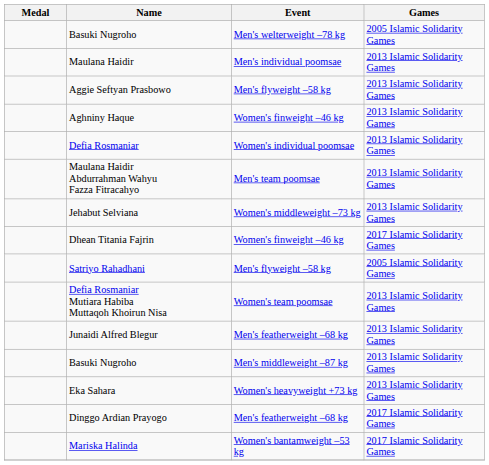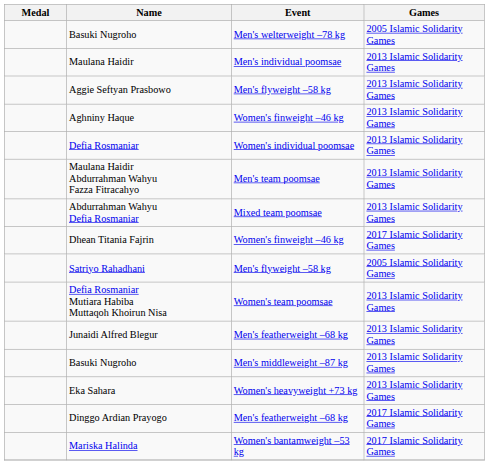 <table class="wikitable sortable" style="font-size:100%">
 <tr>
 <th width="90">Medal</th>
 <th width="250">Name</th>
 <th width="200">Event</th>
 <th width="180">Games</th>
 </tr>
 <tr>
 <td></td>
 <td>Basuki Nugroho</td>
 <td><a href='#'>Men's welterweight –78 kg</a></td>
 <td><a href='#'>2005 Islamic Solidarity Games</a></td>
 </tr>
 <tr>
 <td></td>
 <td>Maulana Haidir</td>
 <td><a href='#'>Men's individual poomsae</a></td>
 <td><a href='#'>2013 Islamic Solidarity Games</a></td>
 </tr>
 <tr>
 <td></td>
 <td>Aggie Seftyan Prasbowo</td>
 <td><a href='#'>Men's flyweight –58 kg</a></td>
 <td><a href='#'>2013 Islamic Solidarity Games</a></td>
 </tr>
 <tr>
 <td></td>
 <td>Aghniny Haque</td>
 <td><a href='#'>Women's finweight –46 kg</a></td>
 <td><a href='#'>2013 Islamic Solidarity Games</a></td>
 </tr>
 <tr>
 <td></td>
 <td><a href='#'>Defia Rosmaniar</a></td>
 <td><a href='#'>Women's individual poomsae</a></td>
 <td><a href='#'>2013 Islamic Solidarity Games</a></td>
 </tr>
 <tr>
 <td></td>
 <td>Maulana Haidir<br>Abdurrahman Wahyu<br>Fazza Fitracahyo</td>
 <td><a href='#'>Men's team poomsae</a></td>
 <td><a href='#'>2013 Islamic Solidarity Games</a></td>
 </tr>
 <tr>
 <td></td>
-<td>Jehabut Selviana</td>
-<td><a href='#'>Women's middleweight –73 kg</a></td>
+<td>Abdurrahman Wahyu<br><a href='#'>Defia Rosmaniar</a></td>
+<td><a href='#'>Mixed team poomsae</a></td>
 <td><a href='#'>2013 Islamic Solidarity Games</a></td>
 </tr>
 <tr>
 <td></td>
 <td>Dhean Titania Fajrin</td>
 <td><a href='#'>Women's finweight –46 kg</a></td>
 <td><a href='#'>2017 Islamic Solidarity Games</a></td>
 </tr>
 <tr>
 <td></td>
 <td><a href='#'>Satriyo Rahadhani</a></td>
 <td><a href='#'>Men's flyweight –58 kg</a></td>
 <td><a href='#'>2005 Islamic Solidarity Games</a></td>
 </tr>
 <tr>
 <td></td>
 <td><a href='#'>Defia Rosmaniar</a><br>Mutiara Habiba<br>Muttaqoh Khoirun Nisa</td>
 <td><a href='#'>Women's team poomsae</a></td>
 <td><a href='#'>2013 Islamic Solidarity Games</a></td>
 </tr>
 <tr>
 <td></td>
 <td>Junaidi Alfred Blegur</td>
 <td><a href='#'>Men's featherweight –68 kg</a></td>
 <td><a href='#'>2013 Islamic Solidarity Games</a></td>
 </tr>
 <tr>
 <td></td>
 <td>Basuki Nugroho</td>
 <td><a href='#'>Men's middleweight –87 kg</a></td>
 <td><a href='#'>2013 Islamic Solidarity Games</a></td>
 </tr>
 <tr>
 <td></td>
 <td>Eka Sahara</td>
 <td><a href='#'>Women's heavyweight +73 kg</a></td>
 <td><a href='#'>2013 Islamic Solidarity Games</a></td>
 </tr>
 <tr>
 <td></td>
 <td>Dinggo Ardian Prayogo</td>
 <td><a href='#'>Men's featherweight –68 kg</a></td>
 <td><a href='#'>2017 Islamic Solidarity Games</a></td>
 </tr>
 <tr>
 <td></td>
 <td><a href='#'>Mariska Halinda</a></td>
 <td><a href='#'>Women's bantamweight –53 kg</a></td>
 <td><a href='#'>2017 Islamic Solidarity Games</a></td>
 </tr>
 <tr>
 </tr>
 </table>
